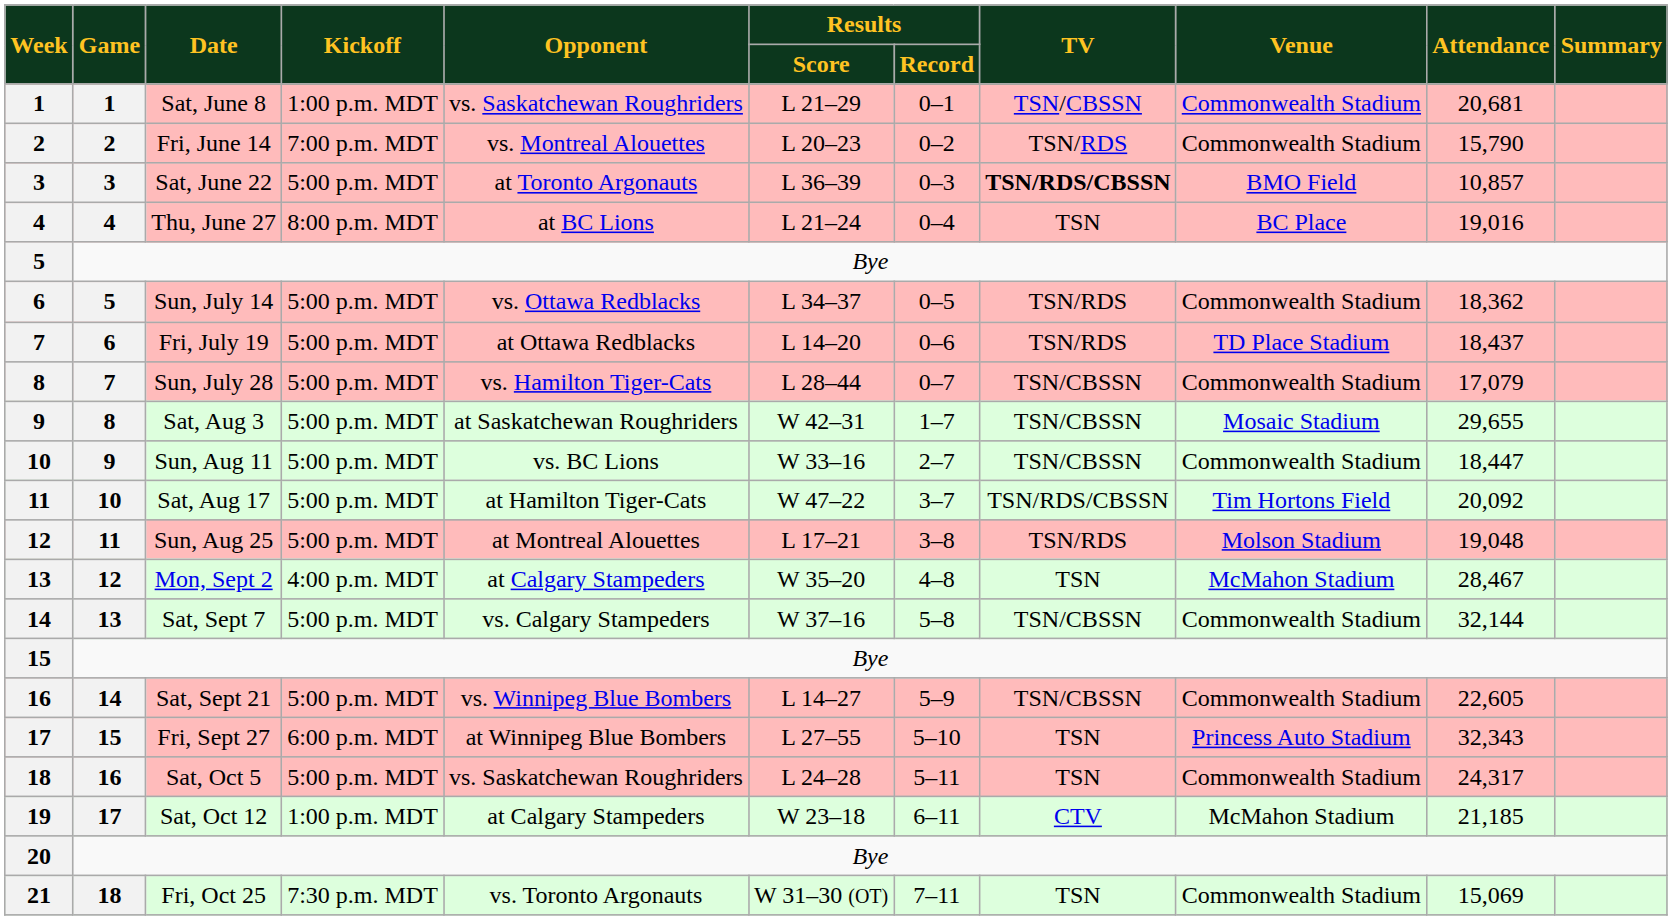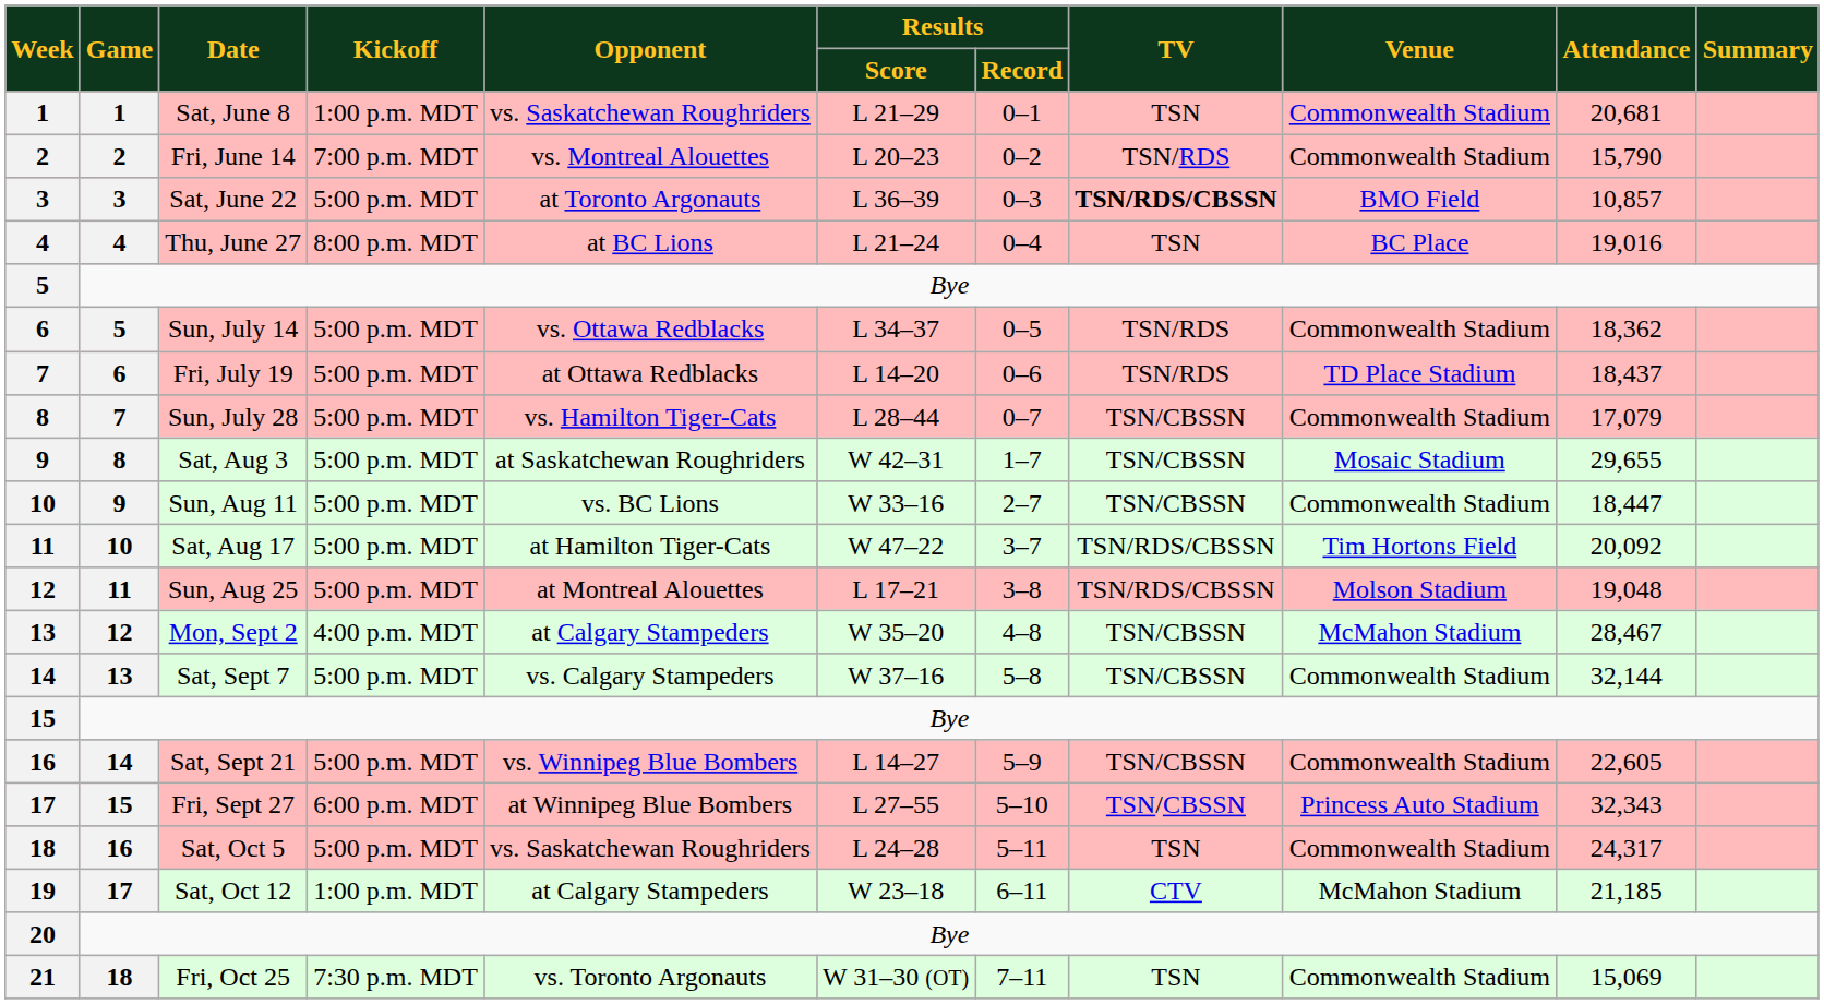 <table class="wikitable" style="font-size: 95%;">
 <tr>
 <th style="background:#0C371D;color:#ffc322;" rowspan=2>Week</th>
 <th style="background:#0C371D;color:#ffc322;" rowspan=2>Game</th>
 <th style="background:#0C371D;color:#ffc322;" rowspan=2>Date</th>
 <th style="background:#0C371D;color:#ffc322;" rowspan=2>Kickoff</th>
 <th style="background:#0C371D;color:#ffc322;" rowspan=2>Opponent</th>
 <th style="background:#0C371D;color:#ffc322;" colspan=2>Results</th>
 <th style="background:#0C371D;color:#ffc322;" rowspan=2>TV</th>
 <th style="background:#0C371D;color:#ffc322;" rowspan=2>Venue</th>
 <th style="background:#0C371D;color:#ffc322;" rowspan=2>Attendance</th>
 <th style="background:#0C371D;color:#ffc322;" rowspan=2>Summary</th>
 </tr>
 <tr>
 <th style="background:#0C371D;color:#ffc322;">Score</th>
 <th style="background:#0C371D;color:#ffc322;">Record</th>
 </tr>
 <tr align="center"= bgcolor="#ffbbbb">
 <th align="center"><strong>1</strong></th>
 <th align="center"><strong>1</strong></th>
 <td align="center">Sat, June 8</td>
 <td align="center">1:00 p.m. MDT</td>
 <td align="center">vs. <a href='#'>Saskatchewan Roughriders</a></td>
 <td align="center">L 21–29</td>
 <td align="center">0–1</td>
-<td align="center"><a href='#'>TSN</a>/<a href='#'>CBSSN</a></td>
+<td align="center">TSN</td>
 <td align="center"><a href='#'>Commonwealth Stadium</a></td>
 <td align="center">20,681</td>
 <td align="center"></td>
 </tr>
 <tr align="center"= bgcolor="ffbbbb">
 <th align="center"><strong>2</strong></th>
 <th align="center"><strong>2</strong></th>
 <td align="center">Fri, June 14</td>
 <td align="center">7:00 p.m. MDT</td>
 <td align="center">vs. <a href='#'>Montreal Alouettes</a></td>
 <td align="center">L 20–23</td>
 <td align="center">0–2</td>
 <td align="center">TSN/<a href='#'>RDS</a></td>
 <td align="center">Commonwealth Stadium</td>
 <td align="center">15,790</td>
 <td align="center"></td>
 </tr>
 <tr align="center"= bgcolor="ffbbbb">
 <th align="center"><strong>3</strong></th>
 <th align="center"><strong>3</strong></th>
 <td align="center">Sat, June 22</td>
 <td align="center">5:00 p.m. MDT</td>
 <td align="center">at <a href='#'>Toronto Argonauts</a></td>
 <td align="center">L 36–39</td>
 <td align="center">0–3</td>
 <td align="center"><strong>TSN/RDS/CBSSN</strong></td>
 <td align="center"><a href='#'>BMO Field</a></td>
 <td align="center">10,857</td>
 <td align="center"></td>
 </tr>
 <tr align="center"= bgcolor="ffbbbb">
 <th align="center"><strong>4</strong></th>
 <th align="center"><strong>4</strong></th>
 <td align="center">Thu, June 27</td>
 <td align="center">8:00 p.m. MDT</td>
 <td align="center">at <a href='#'>BC Lions</a></td>
 <td align="center">L 21–24</td>
 <td align="center">0–4</td>
 <td align="center">TSN</td>
 <td align="center"><a href='#'>BC Place</a></td>
 <td align="center">19,016</td>
 <td align="center"></td>
 </tr>
 <tr align="center"= bgcolor="">
 <th align="center"><strong>5</strong></th>
 <td colspan=10 align="center" valign="middle"><em>Bye</em></td>
 </tr>
 <tr align="center"= bgcolor="ffbbbb">
 <th align="center"><strong>6</strong></th>
 <th align="center"><strong>5</strong></th>
 <td align="center">Sun, July 14</td>
 <td align="center">5:00 p.m. MDT</td>
 <td align="center">vs. <a href='#'>Ottawa Redblacks</a></td>
 <td align="center">L 34–37</td>
 <td align="center">0–5</td>
 <td align="center">TSN/RDS</td>
 <td align="center">Commonwealth Stadium</td>
 <td align="center">18,362</td>
 <td align="center"></td>
 </tr>
 <tr align="center"= bgcolor="ffbbbb">
 <th align="center"><strong>7</strong></th>
 <th align="center"><strong>6</strong></th>
 <td align="center">Fri, July 19</td>
 <td align="center">5:00 p.m. MDT</td>
 <td align="center">at Ottawa Redblacks</td>
 <td align="center">L 14–20</td>
 <td align="center">0–6</td>
 <td align="center">TSN/RDS</td>
 <td align="center"><a href='#'>TD Place Stadium</a></td>
 <td align="center">18,437</td>
 <td align="center"></td>
 </tr>
 <tr align="center"= bgcolor="ffbbbb">
 <th align="center"><strong>8</strong></th>
 <th align="center"><strong>7</strong></th>
 <td align="center">Sun, July 28</td>
 <td align="center">5:00 p.m. MDT</td>
 <td align="center">vs. <a href='#'>Hamilton Tiger-Cats</a></td>
 <td align="center">L 28–44</td>
 <td align="center">0–7</td>
 <td align="center">TSN/CBSSN</td>
 <td align="center">Commonwealth Stadium</td>
 <td align="center">17,079</td>
 <td align="center"></td>
 </tr>
 <tr align="center"= bgcolor="ddffdd">
 <th align="center"><strong>9</strong></th>
 <th align="center"><strong>8</strong></th>
 <td align="center">Sat, Aug 3</td>
 <td align="center">5:00 p.m. MDT</td>
 <td align="center">at Saskatchewan Roughriders</td>
 <td align="center">W 42–31</td>
 <td align="center">1–7</td>
 <td align="center">TSN/CBSSN</td>
 <td align="center"><a href='#'>Mosaic Stadium</a></td>
 <td align="center">29,655</td>
 <td align="center"></td>
 </tr>
 <tr align="center"= bgcolor="ddffdd">
 <th align="center"><strong>10</strong></th>
 <th align="center"><strong>9</strong></th>
 <td align="center">Sun, Aug 11</td>
 <td align="center">5:00 p.m. MDT</td>
 <td align="center">vs. BC Lions</td>
 <td align="center">W 33–16</td>
 <td align="center">2–7</td>
 <td align="center">TSN/CBSSN</td>
 <td align="center">Commonwealth Stadium</td>
 <td align="center">18,447</td>
 <td align="center"></td>
 </tr>
 <tr align="center"= bgcolor="ddffdd">
 <th align="center"><strong>11</strong></th>
 <th align="center"><strong>10</strong></th>
 <td align="center">Sat, Aug 17</td>
 <td align="center">5:00 p.m. MDT</td>
 <td align="center">at Hamilton Tiger-Cats</td>
 <td align="center">W 47–22</td>
 <td align="center">3–7</td>
 <td align="center">TSN/RDS/CBSSN</td>
 <td align="center"><a href='#'>Tim Hortons Field</a></td>
 <td align="center">20,092</td>
 <td align="center"></td>
 </tr>
 <tr align="center"= bgcolor="ffbbbb">
 <th align="center"><strong>12</strong></th>
 <th align="center"><strong>11</strong></th>
 <td align="center">Sun, Aug 25</td>
 <td align="center">5:00 p.m. MDT</td>
 <td align="center">at Montreal Alouettes</td>
 <td align="center">L 17–21</td>
 <td align="center">3–8</td>
-<td align="center">TSN/RDS</td>
+<td align="center">TSN/RDS/CBSSN</td>
 <td align="center"><a href='#'>Molson Stadium</a></td>
 <td align="center">19,048</td>
 <td align="center"></td>
 </tr>
 <tr align="center"= bgcolor="ddffdd">
 <th align="center"><strong>13</strong></th>
 <th align="center"><strong>12</strong></th>
 <td align="center"><a href='#'>Mon, Sept 2</a></td>
 <td align="center">4:00 p.m. MDT</td>
 <td align="center">at <a href='#'>Calgary Stampeders</a></td>
 <td align="center">W 35–20</td>
 <td align="center">4–8</td>
-<td align="center">TSN</td>
+<td align="center">TSN/CBSSN</td>
 <td align="center"><a href='#'>McMahon Stadium</a></td>
 <td align="center">28,467</td>
 <td align="center"></td>
 </tr>
 <tr align="center"= bgcolor="ddffdd">
 <th align="center"><strong>14</strong></th>
 <th align="center"><strong>13</strong></th>
 <td align="center">Sat, Sept 7</td>
 <td align="center">5:00 p.m. MDT</td>
 <td align="center">vs. Calgary Stampeders</td>
 <td align="center">W 37–16</td>
 <td align="center">5–8</td>
 <td align="center">TSN/CBSSN</td>
 <td align="center">Commonwealth Stadium</td>
 <td align="center">32,144</td>
 <td align="center"></td>
 </tr>
 <tr align="center"= bgcolor="">
 <th align="center"><strong>15</strong></th>
 <td colspan=10 align="center" valign="middle"><em>Bye</em></td>
 </tr>
 <tr align="center"= bgcolor="ffbbbb">
 <th align="center"><strong>16</strong></th>
 <th align="center"><strong>14</strong></th>
 <td align="center">Sat, Sept 21</td>
 <td align="center">5:00 p.m. MDT</td>
 <td align="center">vs. <a href='#'>Winnipeg Blue Bombers</a></td>
 <td align="center">L 14–27</td>
 <td align="center">5–9</td>
 <td align="center">TSN/CBSSN</td>
 <td align="center">Commonwealth Stadium</td>
 <td align="center">22,605</td>
 <td align="center"></td>
 </tr>
 <tr align="center"= bgcolor="ffbbbb">
 <th align="center"><strong>17</strong></th>
 <th align="center"><strong>15</strong></th>
 <td align="center">Fri, Sept 27</td>
 <td align="center">6:00 p.m. MDT</td>
 <td align="center">at Winnipeg Blue Bombers</td>
 <td align="center">L 27–55</td>
 <td align="center">5–10</td>
-<td align="center">TSN</td>
+<td align="center"><a href='#'>TSN</a>/<a href='#'>CBSSN</a></td>
 <td align="center"><a href='#'>Princess Auto Stadium</a></td>
 <td align="center">32,343</td>
 <td align="center"></td>
 </tr>
 <tr align="center"= bgcolor="ffbbbb">
 <th align="center"><strong>18</strong></th>
 <th align="center"><strong>16</strong></th>
 <td align="center">Sat, Oct 5</td>
 <td align="center">5:00 p.m. MDT</td>
 <td align="center">vs. Saskatchewan Roughriders</td>
 <td align="center">L 24–28</td>
 <td align="center">5–11</td>
 <td align="center">TSN</td>
 <td align="center">Commonwealth Stadium</td>
 <td align="center">24,317</td>
 <td align="center"></td>
 </tr>
 <tr align="center"= bgcolor="ddffdd">
 <th align="center"><strong>19</strong></th>
 <th align="center"><strong>17</strong></th>
 <td align="center">Sat, Oct 12</td>
 <td align="center">1:00 p.m. MDT</td>
 <td align="center">at Calgary Stampeders</td>
 <td align="center">W 23–18</td>
 <td align="center">6–11</td>
 <td align="center"><a href='#'>CTV</a></td>
 <td align="center">McMahon Stadium</td>
 <td align="center">21,185</td>
 <td align="center"></td>
 </tr>
 <tr align="center"= bgcolor="">
 <th align="center"><strong>20</strong></th>
 <td colspan=10 align="center" valign="middle"><em>Bye</em></td>
 </tr>
 <tr align="center"= bgcolor="ddffdd">
 <th align="center"><strong>21</strong></th>
 <th align="center"><strong>18</strong></th>
 <td align="center">Fri, Oct 25</td>
 <td align="center">7:30 p.m. MDT</td>
 <td align="center">vs. Toronto Argonauts</td>
 <td align="center">W 31–30 <small>(OT)</small></td>
 <td align="center">7–11</td>
 <td align="center">TSN</td>
 <td align="center">Commonwealth Stadium</td>
 <td align="center">15,069</td>
 <td align="center"></td>
 </tr>
 </table>
